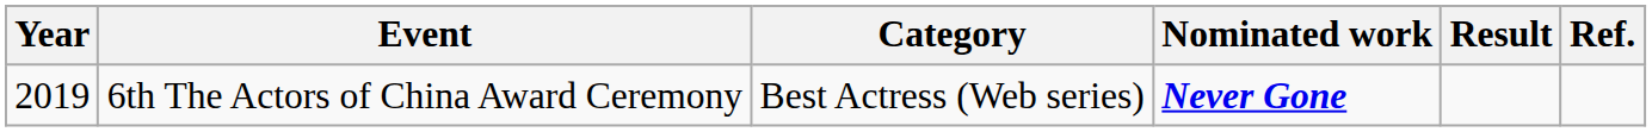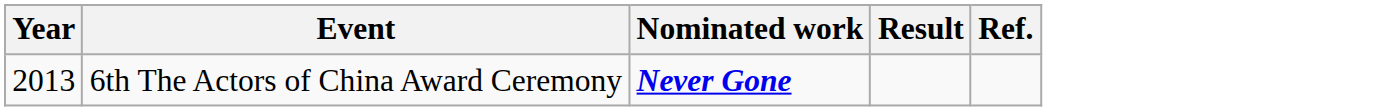 <table class="wikitable">
 <tr>
 <th>Year</th>
 <th>Event</th>
-<th>Category</th>
 <th>Nominated work</th>
 <th>Result</th>
 <th>Ref.</th>
 </tr>
 <tr>
-<td>2019</td>
+<td>2013</td>
 <td>6th The Actors of China Award Ceremony</td>
-<td>Best Actress (Web series)</td>
 <td><strong><em><a href='#'>Never Gone</a></em></strong></td>
 <td></td>
 <td></td>
 </tr>
 </table>
